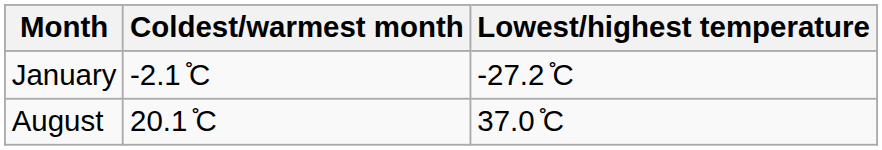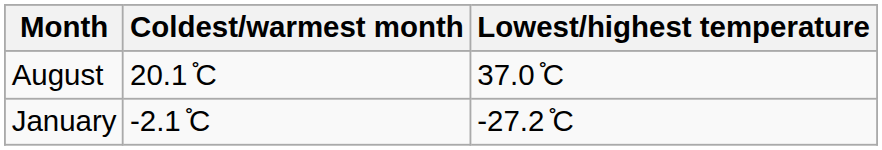 <table class="wikitable">
 <tr>
 <th>Month</th>
 <th>Coldest/warmest month</th>
 <th>Lowest/highest temperature</th>
 </tr>
 <tr>
+<td>August</td>
+<td>20.1 ̊C</td>
+<td>37.0 ̊C</td>
+</tr>
+<tr>
 <td>January</td>
 <td>-2.1 ̊C</td>
 <td>-27.2 ̊C</td>
 </tr>
-<tr>
-<td>August</td>
-<td>20.1 ̊C</td>
-<td>37.0 ̊C</td>
-</tr>
 </table>
